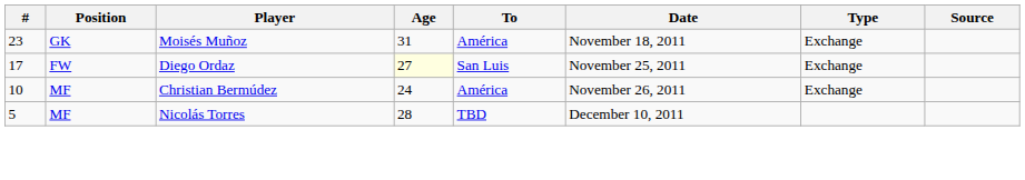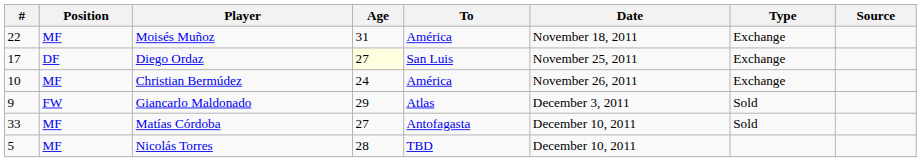 <table class="wikitable sortable" style="width:83%; text-align:center; font-size:95%; text-align:left;">
 <tr>
 <th><strong>#</strong></th>
 <th><strong>Position</strong></th>
 <th><strong>Player</strong></th>
 <th><strong>Age</strong></th>
 <th><strong>To</strong></th>
 <th><strong>Date</strong></th>
 <th><strong>Type</strong></th>
 <th><strong>Source</strong></th>
 </tr>
 <tr>
-<td>23</td>
-<td><a href='#'>GK</a></td>
+<td>22</td>
+<td><a href='#'>MF</a></td>
 <td> <a href='#'>Moisés Muñoz</a></td>
 <td>31</td>
 <td> <a href='#'>América</a></td>
 <td>November 18, 2011</td>
 <td>Exchange</td>
 <td></td>
 </tr>
 <tr>
 <td>17</td>
-<td><a href='#'>FW</a></td>
+<td><a href='#'>DF</a></td>
 <td> <a href='#'>Diego Ordaz</a></td>
 <td style="background: lightyellow;">27</td>
 <td> <a href='#'>San Luis</a></td>
 <td>November 25, 2011</td>
 <td>Exchange</td>
 <td></td>
 </tr>
 <tr>
 <td>10</td>
 <td><a href='#'>MF</a></td>
 <td> <a href='#'>Christian Bermúdez</a></td>
 <td>24</td>
 <td> <a href='#'>América</a></td>
 <td>November 26, 2011</td>
 <td>Exchange</td>
 <td></td>
 </tr>
 <tr>
+<td>9</td>
+<td><a href='#'>FW</a></td>
+<td> <a href='#'>Giancarlo Maldonado</a></td>
+<td>29</td>
+<td> <a href='#'>Atlas</a></td>
+<td>December 3, 2011</td>
+<td>Sold</td>
+<td></td>
+</tr>
+<tr>
+<td>33</td>
+<td><a href='#'>MF</a></td>
+<td> <a href='#'>Matías Córdoba</a></td>
+<td>27</td>
+<td> <a href='#'>Antofagasta</a></td>
+<td>December 10, 2011</td>
+<td>Sold</td>
+<td></td>
+</tr>
+<tr>
 <td>5</td>
 <td><a href='#'>MF</a></td>
 <td> <a href='#'>Nicolás Torres</a></td>
 <td>28</td>
 <td><a href='#'>TBD</a></td>
 <td>December 10, 2011</td>
 <td></td>
 <td></td>
 </tr>
 </table>
